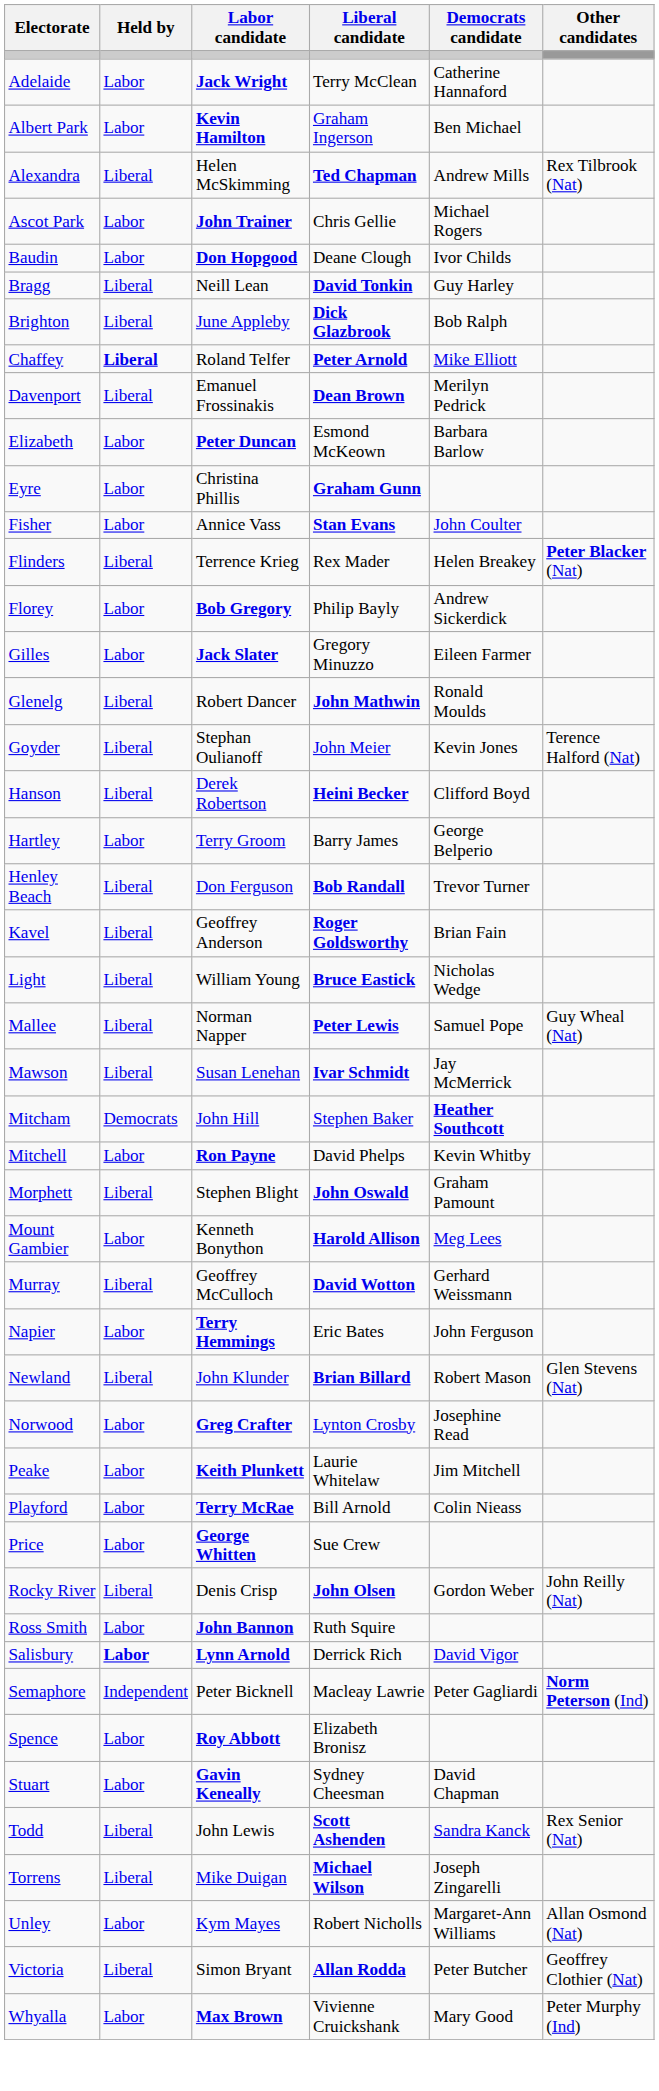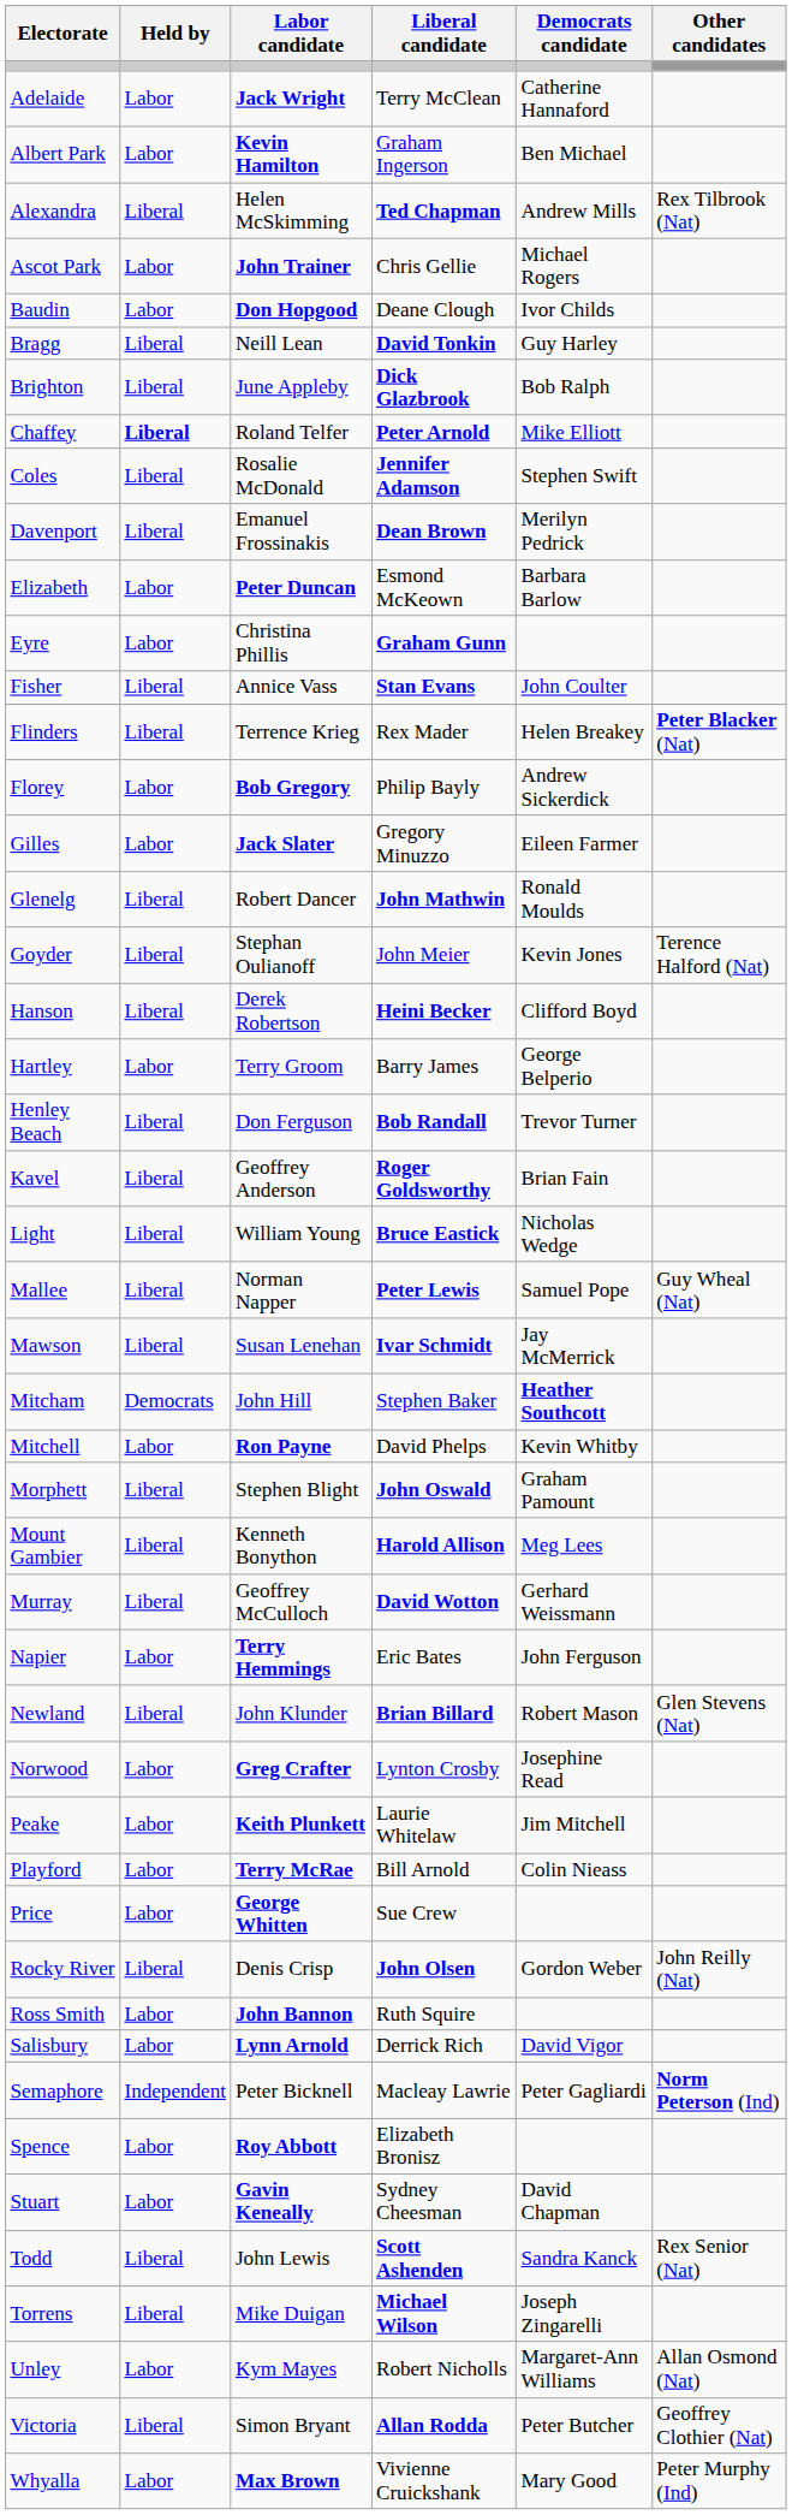 <table class="wikitable">
 <tr>
 <th>Electorate</th>
 <th>Held by</th>
 <th><a href='#'>Labor</a> candidate</th>
 <th><a href='#'>Liberal</a> candidate</th>
 <th><a href='#'>Democrats</a> candidate</th>
 <th>Other candidates</th>
 </tr>
 <tr bgcolor="#cccccc">
 <td></td>
 <td></td>
 <td></td>
 <td></td>
 <td></td>
 <td bgcolor="#999999"></td>
 </tr>
 <tr>
 <td><a href='#'>Adelaide</a></td>
 <td><a href='#'>Labor</a></td>
 <td><strong><a href='#'>Jack Wright</a></strong></td>
 <td>Terry McClean</td>
 <td>Catherine Hannaford</td>
 <td></td>
 </tr>
 <tr>
 <td><a href='#'>Albert Park</a></td>
 <td><a href='#'>Labor</a></td>
 <td><strong><a href='#'>Kevin Hamilton</a></strong></td>
 <td><a href='#'>Graham Ingerson</a></td>
 <td>Ben Michael</td>
 <td></td>
 </tr>
 <tr>
 <td><a href='#'>Alexandra</a></td>
 <td><a href='#'>Liberal</a></td>
 <td>Helen McSkimming</td>
 <td><strong><a href='#'>Ted Chapman</a></strong></td>
 <td>Andrew Mills</td>
 <td>Rex Tilbrook (<a href='#'>Nat</a>)</td>
 </tr>
 <tr>
 <td><a href='#'>Ascot Park</a></td>
 <td><a href='#'>Labor</a></td>
 <td><strong><a href='#'>John Trainer</a></strong></td>
 <td>Chris Gellie</td>
 <td>Michael Rogers</td>
 <td></td>
 </tr>
 <tr>
 <td><a href='#'>Baudin</a></td>
 <td><a href='#'>Labor</a></td>
 <td><strong><a href='#'>Don Hopgood</a></strong></td>
 <td>Deane Clough</td>
 <td>Ivor Childs</td>
 <td></td>
 </tr>
 <tr>
 <td><a href='#'>Bragg</a></td>
 <td><a href='#'>Liberal</a></td>
 <td>Neill Lean</td>
 <td><strong><a href='#'>David Tonkin</a></strong></td>
 <td>Guy Harley</td>
 <td></td>
 </tr>
 <tr>
 <td><a href='#'>Brighton</a></td>
 <td><a href='#'>Liberal</a></td>
 <td><a href='#'>June Appleby</a></td>
 <td><strong><a href='#'>Dick Glazbrook</a></strong></td>
 <td>Bob Ralph</td>
 <td></td>
 </tr>
 <tr>
 <td><a href='#'>Chaffey</a></td>
 <td><strong><a href='#'>Liberal</a></strong></td>
 <td>Roland Telfer</td>
 <td><strong><a href='#'>Peter Arnold</a></strong></td>
 <td><a href='#'>Mike Elliott</a></td>
 <td></td>
 </tr>
 <tr>
+<td><a href='#'>Coles</a></td>
+<td><a href='#'>Liberal</a></td>
+<td>Rosalie McDonald</td>
+<td><strong><a href='#'>Jennifer Adamson</a></strong></td>
+<td>Stephen Swift</td>
+<td></td>
+</tr>
+<tr>
 <td><a href='#'>Davenport</a></td>
 <td><a href='#'>Liberal</a></td>
 <td>Emanuel Frossinakis</td>
 <td><strong><a href='#'>Dean Brown</a></strong></td>
 <td>Merilyn Pedrick</td>
 <td></td>
 </tr>
 <tr>
 <td><a href='#'>Elizabeth</a></td>
 <td><a href='#'>Labor</a></td>
 <td><strong><a href='#'>Peter Duncan</a></strong></td>
 <td>Esmond McKeown</td>
 <td>Barbara Barlow</td>
 <td></td>
 </tr>
 <tr>
 <td><a href='#'>Eyre</a></td>
 <td><a href='#'>Labor</a></td>
 <td>Christina Phillis</td>
 <td><strong><a href='#'>Graham Gunn</a></strong></td>
 <td></td>
 <td></td>
 </tr>
 <tr>
 <td><a href='#'>Fisher</a></td>
-<td><a href='#'>Labor</a></td>
+<td><a href='#'>Liberal</a></td>
 <td>Annice Vass</td>
 <td><strong><a href='#'>Stan Evans</a></strong></td>
 <td><a href='#'>John Coulter</a></td>
 <td></td>
 </tr>
 <tr>
 <td><a href='#'>Flinders</a></td>
 <td><a href='#'>Liberal</a></td>
 <td>Terrence Krieg</td>
 <td>Rex Mader</td>
 <td>Helen Breakey</td>
 <td><strong><a href='#'>Peter Blacker</a></strong> (<a href='#'>Nat</a>)</td>
 </tr>
 <tr>
 <td><a href='#'>Florey</a></td>
 <td><a href='#'>Labor</a></td>
 <td><strong><a href='#'>Bob Gregory</a></strong></td>
 <td>Philip Bayly</td>
 <td>Andrew Sickerdick</td>
 <td></td>
 </tr>
 <tr>
 <td><a href='#'>Gilles</a></td>
 <td><a href='#'>Labor</a></td>
 <td><strong><a href='#'>Jack Slater</a></strong></td>
 <td>Gregory Minuzzo</td>
 <td>Eileen Farmer</td>
 <td></td>
 </tr>
 <tr>
 <td><a href='#'>Glenelg</a></td>
 <td><a href='#'>Liberal</a></td>
 <td>Robert Dancer</td>
 <td><strong><a href='#'>John Mathwin</a></strong></td>
 <td>Ronald Moulds</td>
 <td></td>
 </tr>
 <tr>
 <td><a href='#'>Goyder</a></td>
 <td><a href='#'>Liberal</a></td>
 <td>Stephan Oulianoff</td>
 <td><a href='#'>John Meier</a></td>
 <td>Kevin Jones</td>
 <td>Terence Halford (<a href='#'>Nat</a>)</td>
 </tr>
 <tr>
 <td><a href='#'>Hanson</a></td>
 <td><a href='#'>Liberal</a></td>
 <td><a href='#'>Derek Robertson</a></td>
 <td><strong><a href='#'>Heini Becker</a></strong></td>
 <td>Clifford Boyd</td>
 <td></td>
 </tr>
 <tr>
 <td><a href='#'>Hartley</a></td>
 <td><a href='#'>Labor</a></td>
 <td><a href='#'>Terry Groom</a></td>
 <td>Barry James</td>
 <td>George Belperio</td>
 <td></td>
 </tr>
 <tr>
 <td><a href='#'>Henley Beach</a></td>
 <td><a href='#'>Liberal</a></td>
 <td><a href='#'>Don Ferguson</a></td>
 <td><strong><a href='#'>Bob Randall</a></strong></td>
 <td>Trevor Turner</td>
 <td></td>
 </tr>
 <tr>
 <td><a href='#'>Kavel</a></td>
 <td><a href='#'>Liberal</a></td>
 <td>Geoffrey Anderson</td>
 <td><strong><a href='#'>Roger Goldsworthy</a></strong></td>
 <td>Brian Fain</td>
 <td></td>
 </tr>
 <tr>
 <td><a href='#'>Light</a></td>
 <td><a href='#'>Liberal</a></td>
 <td>William Young</td>
 <td><strong><a href='#'>Bruce Eastick</a></strong></td>
 <td>Nicholas Wedge</td>
 <td></td>
 </tr>
 <tr>
 <td><a href='#'>Mallee</a></td>
 <td><a href='#'>Liberal</a></td>
 <td>Norman Napper</td>
 <td><strong><a href='#'>Peter Lewis</a></strong></td>
 <td>Samuel Pope</td>
 <td>Guy Wheal (<a href='#'>Nat</a>)</td>
 </tr>
 <tr>
 <td><a href='#'>Mawson</a></td>
 <td><a href='#'>Liberal</a></td>
 <td><a href='#'>Susan Lenehan</a></td>
 <td><strong><a href='#'>Ivar Schmidt</a></strong></td>
 <td>Jay McMerrick</td>
 <td></td>
 </tr>
 <tr>
 <td><a href='#'>Mitcham</a></td>
 <td><a href='#'>Democrats</a></td>
 <td><a href='#'>John Hill</a></td>
 <td><a href='#'>Stephen Baker</a></td>
 <td><strong><a href='#'>Heather Southcott</a></strong></td>
 <td></td>
 </tr>
 <tr>
 <td><a href='#'>Mitchell</a></td>
 <td><a href='#'>Labor</a></td>
 <td><strong><a href='#'>Ron Payne</a></strong></td>
 <td>David Phelps</td>
 <td>Kevin Whitby</td>
 <td></td>
 </tr>
 <tr>
 <td><a href='#'>Morphett</a></td>
 <td><a href='#'>Liberal</a></td>
 <td>Stephen Blight</td>
 <td><strong><a href='#'>John Oswald</a></strong></td>
 <td>Graham Pamount</td>
 <td></td>
 </tr>
 <tr>
 <td><a href='#'>Mount Gambier</a></td>
-<td><a href='#'>Labor</a></td>
+<td><a href='#'>Liberal</a></td>
 <td>Kenneth Bonython</td>
 <td><strong><a href='#'>Harold Allison</a></strong></td>
 <td><a href='#'>Meg Lees</a></td>
 <td></td>
 </tr>
 <tr>
 <td><a href='#'>Murray</a></td>
 <td><a href='#'>Liberal</a></td>
 <td>Geoffrey McCulloch</td>
 <td><strong><a href='#'>David Wotton</a></strong></td>
 <td>Gerhard Weissmann</td>
 <td></td>
 </tr>
 <tr>
 <td><a href='#'>Napier</a></td>
 <td><a href='#'>Labor</a></td>
 <td><strong><a href='#'>Terry Hemmings</a></strong></td>
 <td>Eric Bates</td>
 <td>John Ferguson</td>
 <td></td>
 </tr>
 <tr>
 <td><a href='#'>Newland</a></td>
 <td><a href='#'>Liberal</a></td>
 <td><a href='#'>John Klunder</a></td>
 <td><strong><a href='#'>Brian Billard</a></strong></td>
 <td>Robert Mason</td>
 <td>Glen Stevens (<a href='#'>Nat</a>)</td>
 </tr>
 <tr>
 <td><a href='#'>Norwood</a></td>
 <td><a href='#'>Labor</a></td>
 <td><strong><a href='#'>Greg Crafter</a></strong></td>
 <td><a href='#'>Lynton Crosby</a></td>
 <td>Josephine Read</td>
 <td></td>
 </tr>
 <tr>
 <td><a href='#'>Peake</a></td>
 <td><a href='#'>Labor</a></td>
 <td><strong><a href='#'>Keith Plunkett</a></strong></td>
 <td>Laurie Whitelaw</td>
 <td>Jim Mitchell</td>
 <td></td>
 </tr>
 <tr>
 <td><a href='#'>Playford</a></td>
 <td><a href='#'>Labor</a></td>
 <td><strong><a href='#'>Terry McRae</a></strong></td>
 <td>Bill Arnold</td>
 <td>Colin Nieass</td>
 <td></td>
 </tr>
 <tr>
 <td><a href='#'>Price</a></td>
 <td><a href='#'>Labor</a></td>
 <td><strong><a href='#'>George Whitten</a></strong></td>
 <td>Sue Crew</td>
 <td></td>
 <td></td>
 </tr>
 <tr>
 <td><a href='#'>Rocky River</a></td>
 <td><a href='#'>Liberal</a></td>
 <td>Denis Crisp</td>
 <td><strong><a href='#'>John Olsen</a></strong></td>
 <td>Gordon Weber</td>
 <td>John Reilly (<a href='#'>Nat</a>)</td>
 </tr>
 <tr>
 <td><a href='#'>Ross Smith</a></td>
 <td><a href='#'>Labor</a></td>
 <td><strong><a href='#'>John Bannon</a></strong></td>
 <td>Ruth Squire</td>
 <td></td>
 <td></td>
 </tr>
 <tr>
 <td><a href='#'>Salisbury</a></td>
-<td><strong><a href='#'>Labor</a></strong></td>
+<td><a href='#'>Labor</a></td>
 <td><strong><a href='#'>Lynn Arnold</a></strong></td>
 <td>Derrick Rich</td>
 <td><a href='#'>David Vigor</a></td>
 <td></td>
 </tr>
 <tr>
 <td><a href='#'>Semaphore</a></td>
 <td><a href='#'>Independent</a></td>
 <td>Peter Bicknell</td>
 <td>Macleay Lawrie</td>
 <td>Peter Gagliardi</td>
 <td><strong><a href='#'>Norm Peterson</a></strong> (<a href='#'>Ind</a>)</td>
 </tr>
 <tr>
 <td><a href='#'>Spence</a></td>
 <td><a href='#'>Labor</a></td>
 <td><strong><a href='#'>Roy Abbott</a></strong></td>
 <td>Elizabeth Bronisz</td>
 <td></td>
 <td></td>
 </tr>
 <tr>
 <td><a href='#'>Stuart</a></td>
 <td><a href='#'>Labor</a></td>
 <td><strong><a href='#'>Gavin Keneally</a></strong></td>
 <td>Sydney Cheesman</td>
 <td>David Chapman</td>
 <td></td>
 </tr>
 <tr>
 <td><a href='#'>Todd</a></td>
 <td><a href='#'>Liberal</a></td>
 <td>John Lewis</td>
 <td><strong><a href='#'>Scott Ashenden</a></strong></td>
 <td><a href='#'>Sandra Kanck</a></td>
 <td>Rex Senior (<a href='#'>Nat</a>)</td>
 </tr>
 <tr>
 <td><a href='#'>Torrens</a></td>
 <td><a href='#'>Liberal</a></td>
 <td><a href='#'>Mike Duigan</a></td>
 <td><strong><a href='#'>Michael Wilson</a></strong></td>
 <td>Joseph Zingarelli</td>
 <td></td>
 </tr>
 <tr>
 <td><a href='#'>Unley</a></td>
 <td><a href='#'>Labor</a></td>
 <td><a href='#'>Kym Mayes</a></td>
 <td>Robert Nicholls</td>
 <td>Margaret-Ann Williams</td>
 <td>Allan Osmond (<a href='#'>Nat</a>)</td>
 </tr>
 <tr>
 <td><a href='#'>Victoria</a></td>
 <td><a href='#'>Liberal</a></td>
 <td>Simon Bryant</td>
 <td><strong><a href='#'>Allan Rodda</a></strong></td>
 <td>Peter Butcher</td>
 <td>Geoffrey Clothier (<a href='#'>Nat</a>)</td>
 </tr>
 <tr>
 <td><a href='#'>Whyalla</a></td>
 <td><a href='#'>Labor</a></td>
 <td><strong><a href='#'>Max Brown</a></strong></td>
 <td>Vivienne Cruickshank</td>
 <td>Mary Good</td>
 <td>Peter Murphy (<a href='#'>Ind</a>)</td>
 </tr>
 </table>
